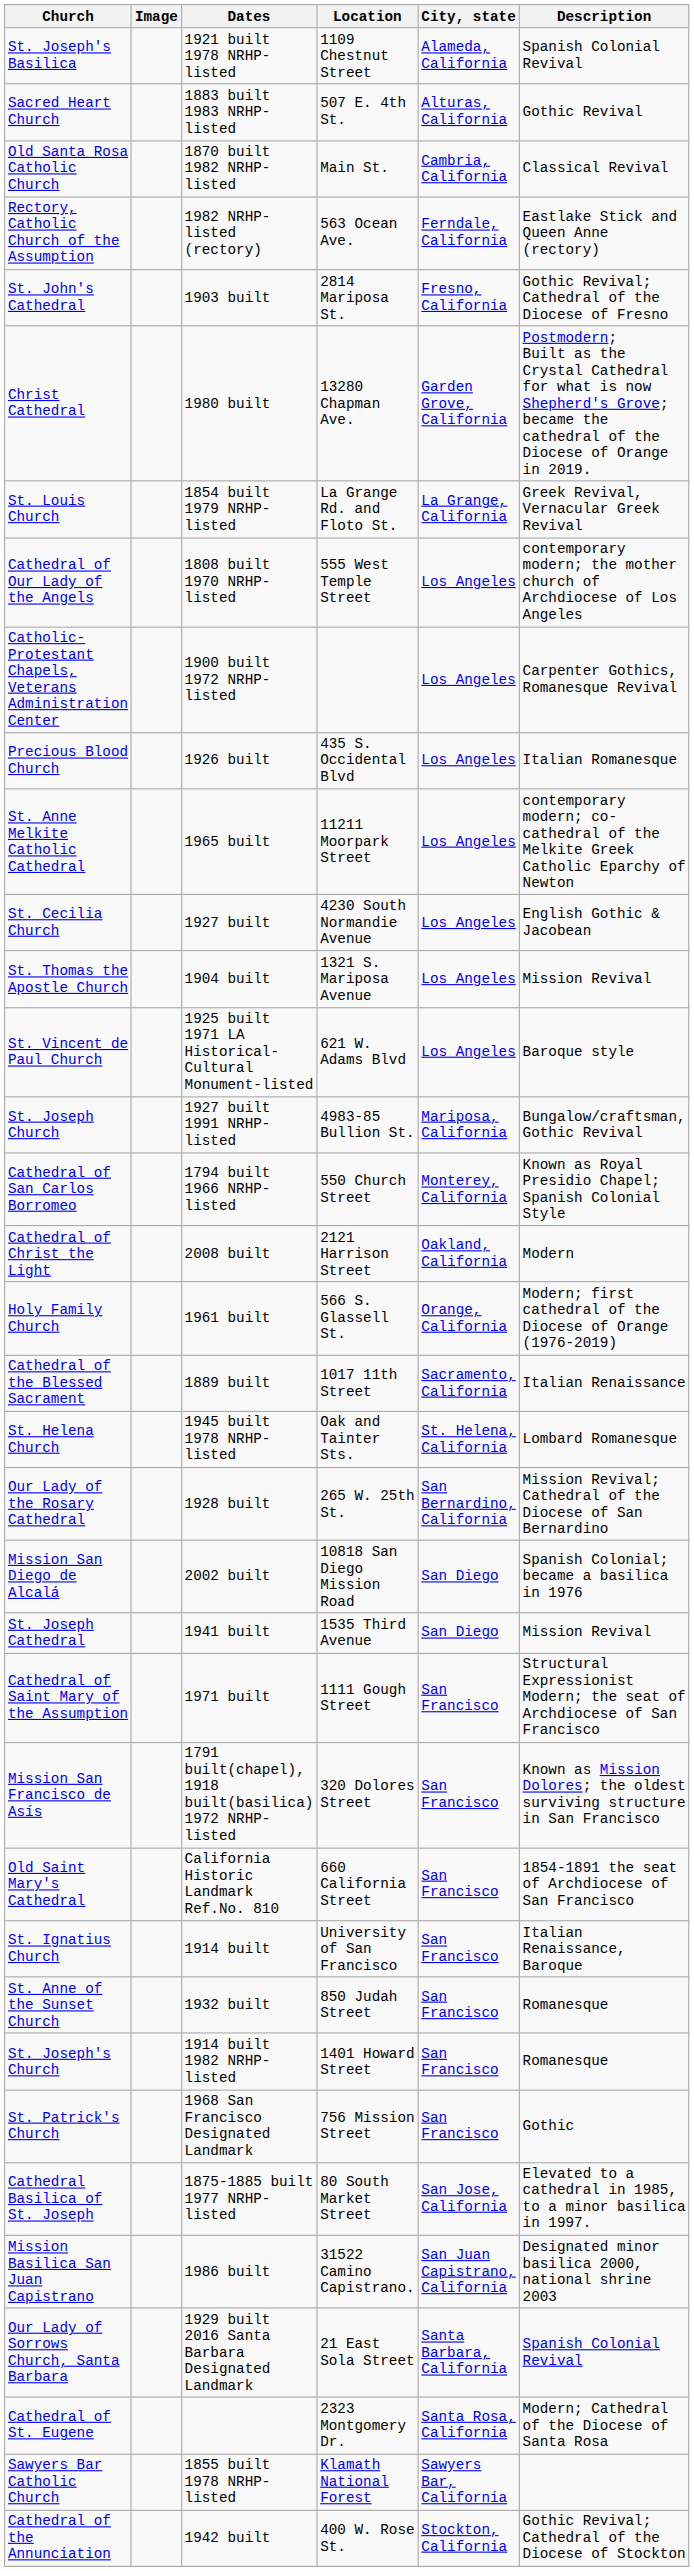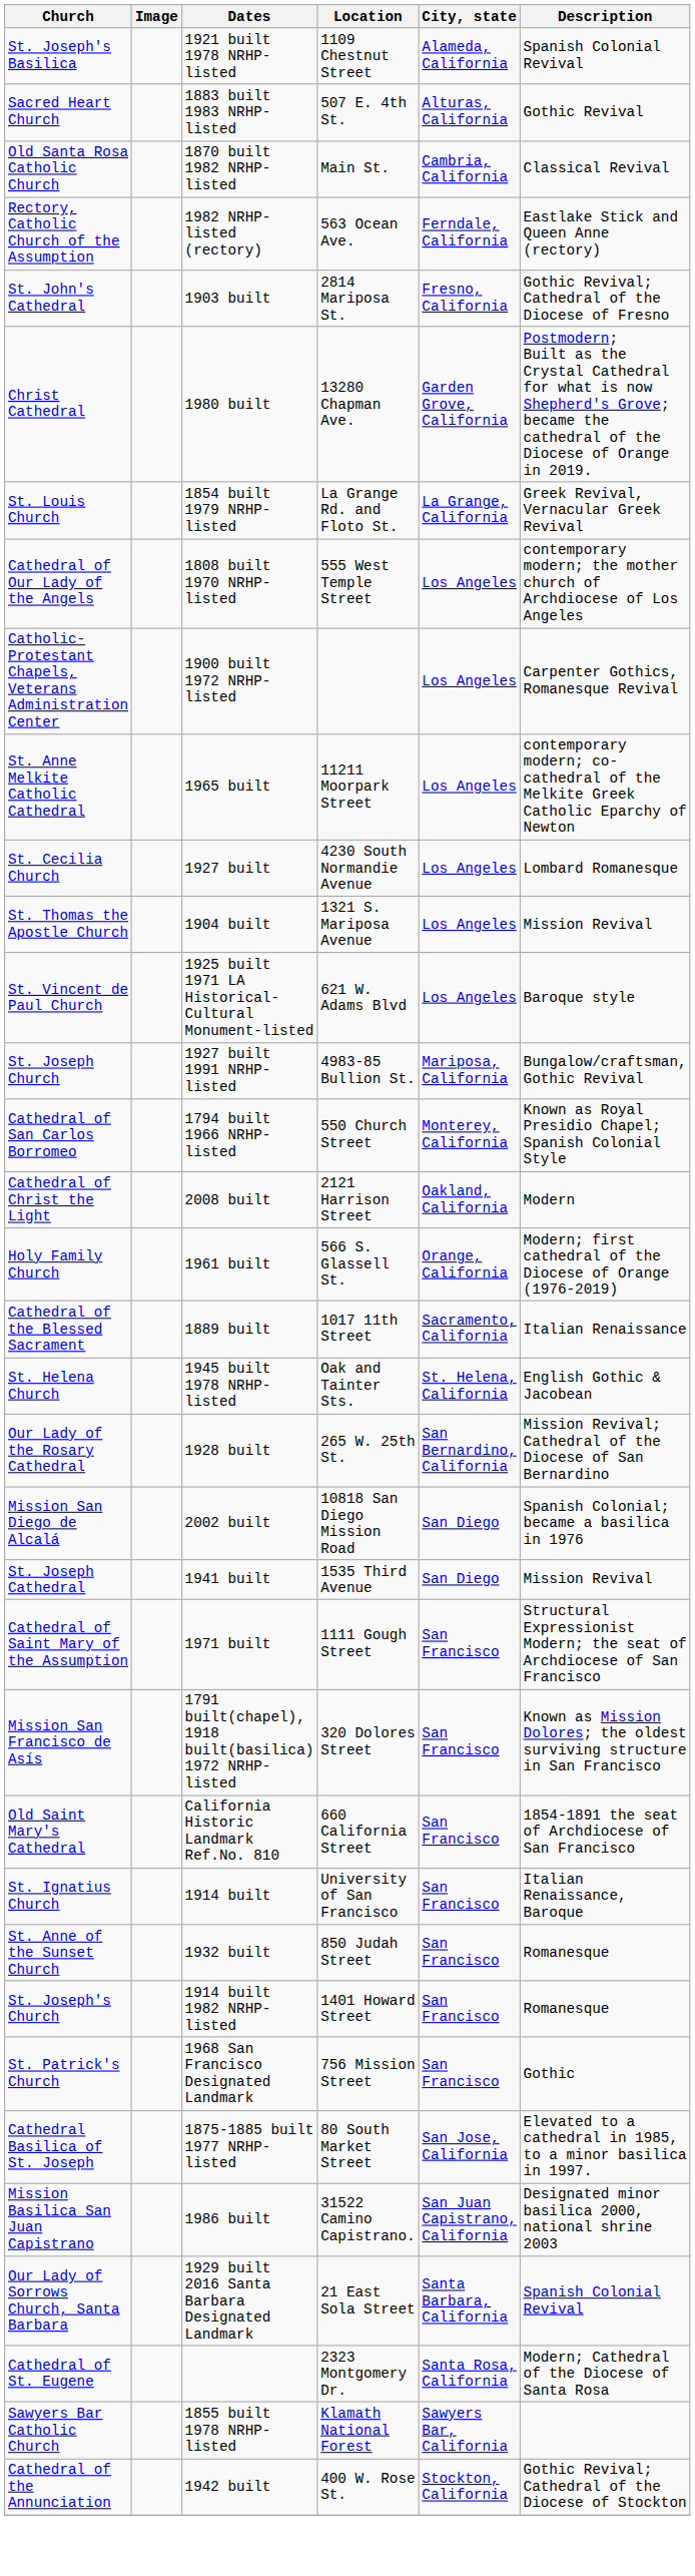 <table class="wikitable sortable" style="width:98%">
 <tr>
 <th width = 18%><strong>Church</strong></th>
 <th width = 8% class="unsortable"><strong>Image</strong></th>
 <th width = 10%><strong>Dates</strong></th>
 <th><strong>Location</strong></th>
 <th width = 8%><strong>City, state</strong></th>
 <th class="unsortable"><strong>Description</strong></th>
 </tr>
 <tr>
 <td><a href='#'>St. Joseph's Basilica</a></td>
 <td></td>
 <td>1921 built<br>1978 NRHP-listed</td>
 <td>1109 Chestnut Street</td>
 <td><a href='#'>Alameda, California</a></td>
 <td>Spanish Colonial Revival</td>
 </tr>
 <tr>
 <td><a href='#'>Sacred Heart Church</a></td>
 <td></td>
 <td>1883 built<br>1983 NRHP-listed</td>
 <td>507 E. 4th St.<br><small></small></td>
 <td><a href='#'>Alturas, California</a></td>
 <td>Gothic Revival</td>
 </tr>
 <tr>
 <td><a href='#'>Old Santa Rosa Catholic Church</a></td>
 <td></td>
 <td>1870 built<br>1982 NRHP-listed</td>
 <td>Main St.<br><small></small></td>
 <td><a href='#'>Cambria, California</a></td>
 <td>Classical Revival</td>
 </tr>
 <tr>
 <td><a href='#'>Rectory, Catholic Church of the Assumption</a></td>
 <td></td>
 <td>1982 NRHP-listed (rectory)</td>
 <td>563 Ocean Ave.<br><small></small></td>
 <td><a href='#'>Ferndale, California</a></td>
 <td>Eastlake Stick and Queen Anne (rectory)</td>
 </tr>
 <tr>
 <td><a href='#'>St. John's Cathedral</a></td>
 <td></td>
 <td>1903 built</td>
 <td>2814 Mariposa St.<br><small></small></td>
 <td><a href='#'>Fresno, California</a></td>
 <td>Gothic Revival; Cathedral of the Diocese of Fresno</td>
 </tr>
 <tr>
 <td><a href='#'>Christ Cathedral</a></td>
 <td></td>
 <td>1980 built</td>
 <td>13280 Chapman Ave.<br><small></small></td>
 <td><a href='#'>Garden Grove, California</a></td>
 <td><a href='#'>Postmodern</a>;<br>Built as the Crystal Cathedral for what is now <a href='#'>Shepherd's Grove</a>; became the cathedral of the Diocese of Orange in 2019.</td>
 </tr>
 <tr>
 <td><a href='#'>St. Louis Church</a></td>
 <td></td>
 <td>1854 built<br>1979 NRHP-listed</td>
 <td>La Grange Rd. and Floto St.<br><small></small></td>
 <td><a href='#'>La Grange, California</a></td>
 <td>Greek Revival, Vernacular Greek Revival</td>
 </tr>
 <tr>
 <td><a href='#'>Cathedral of Our Lady of the Angels</a></td>
 <td></td>
 <td>1808 built<br>1970 NRHP-listed</td>
 <td>555 West Temple Street<br><small></small></td>
 <td><a href='#'>Los Angeles</a></td>
 <td>contemporary modern; the mother church of Archdiocese of Los Angeles</td>
 </tr>
 <tr>
 <td><a href='#'>Catholic-Protestant Chapels, Veterans Administration Center</a></td>
 <td></td>
 <td>1900 built<br>1972 NRHP-listed</td>
 <td><br><small></small></td>
 <td><a href='#'>Los Angeles</a></td>
 <td>Carpenter Gothics, Romanesque Revival</td>
 </tr>
 <tr>
-<td><a href='#'>Precious Blood Church</a></td>
-<td></td>
-<td>1926 built</td>
-<td>435 S. Occidental Blvd</td>
-<td><a href='#'>Los Angeles</a></td>
-<td>Italian Romanesque</td>
-</tr>
-<tr>
 <td><a href='#'>St. Anne Melkite Catholic Cathedral</a></td>
 <td></td>
 <td>1965 built</td>
 <td>11211 Moorpark Street<br><small></small></td>
 <td><a href='#'>Los Angeles</a></td>
 <td>contemporary modern; co-cathedral of the Melkite Greek Catholic Eparchy of Newton</td>
 </tr>
 <tr>
 <td><a href='#'>St. Cecilia Church</a></td>
 <td></td>
 <td>1927 built</td>
 <td>4230 South Normandie Avenue</td>
 <td><a href='#'>Los Angeles</a></td>
-<td>English Gothic & Jacobean</td>
+<td>Lombard Romanesque</td>
 </tr>
 <tr>
 <td><a href='#'>St. Thomas the Apostle Church</a></td>
 <td></td>
 <td>1904 built</td>
 <td>1321 S. Mariposa Avenue</td>
 <td><a href='#'>Los Angeles</a></td>
 <td>Mission Revival</td>
 </tr>
 <tr>
 <td><a href='#'>St. Vincent de Paul Church</a></td>
 <td></td>
 <td>1925 built<br>1971 LA Historical-Cultural Monument-listed</td>
 <td>621 W. Adams Blvd</td>
 <td><a href='#'>Los Angeles</a></td>
 <td>Baroque style</td>
 </tr>
 <tr>
 <td><a href='#'>St. Joseph Church</a></td>
 <td></td>
 <td>1927 built<br>1991 NRHP-listed</td>
 <td>4983-85 Bullion St.<br><small></small></td>
 <td><a href='#'>Mariposa, California</a></td>
 <td>Bungalow/craftsman, Gothic Revival</td>
 </tr>
 <tr>
 <td><a href='#'>Cathedral of San Carlos Borromeo</a></td>
 <td></td>
 <td>1794 built<br>1966 NRHP-listed</td>
 <td>550 Church Street</td>
 <td><a href='#'>Monterey, California</a></td>
 <td>Known as Royal Presidio Chapel; Spanish Colonial Style</td>
 </tr>
 <tr>
 <td><a href='#'>Cathedral of Christ the Light</a></td>
 <td></td>
 <td>2008 built</td>
 <td>2121 Harrison Street</td>
 <td><a href='#'>Oakland, California</a></td>
 <td>Modern</td>
 </tr>
 <tr>
 <td><a href='#'>Holy Family Church</a></td>
 <td></td>
 <td>1961 built</td>
 <td>566 S. Glassell St.<br><small></small></td>
 <td><a href='#'>Orange, California</a></td>
 <td>Modern; first cathedral of the Diocese of Orange (1976-2019)</td>
 </tr>
 <tr>
 <td><a href='#'>Cathedral of the Blessed Sacrament</a></td>
 <td></td>
 <td>1889 built</td>
 <td>1017 11th Street</td>
 <td><a href='#'>Sacramento, California</a></td>
 <td>Italian Renaissance</td>
 </tr>
 <tr>
 <td><a href='#'>St. Helena Church</a></td>
 <td></td>
 <td>1945 built<br>1978 NRHP-listed</td>
 <td>Oak and Tainter Sts.<br><small></small></td>
 <td><a href='#'>St. Helena, California</a></td>
-<td>Lombard Romanesque</td>
+<td>English Gothic & Jacobean</td>
 </tr>
 <tr>
 <td><a href='#'>Our Lady of the Rosary Cathedral</a></td>
 <td></td>
 <td>1928 built</td>
 <td>265 W. 25th St.<br><small></small></td>
 <td><a href='#'>San Bernardino, California</a></td>
 <td>Mission Revival; Cathedral of the Diocese of San Bernardino</td>
 </tr>
 <tr>
 <td><a href='#'>Mission San Diego de Alcalá</a></td>
 <td></td>
 <td>2002 built</td>
 <td>10818 San Diego Mission Road</td>
 <td><a href='#'>San Diego</a></td>
 <td>Spanish Colonial; became a basilica in 1976</td>
 </tr>
 <tr>
 <td><a href='#'>St. Joseph Cathedral</a></td>
 <td></td>
 <td>1941 built</td>
 <td>1535 Third Avenue</td>
 <td><a href='#'>San Diego</a></td>
 <td>Mission Revival</td>
 </tr>
 <tr>
 <td><a href='#'>Cathedral of Saint Mary of the Assumption</a></td>
 <td></td>
 <td>1971 built</td>
 <td>1111 Gough Street</td>
 <td><a href='#'>San Francisco</a></td>
 <td>Structural Expressionist Modern; the seat of Archdiocese of San Francisco</td>
 </tr>
 <tr>
 <td><a href='#'>Mission San Francisco de Asís</a></td>
 <td></td>
 <td>1791 built(chapel), 1918 built(basilica)<br>1972 NRHP-listed</td>
 <td>320 Dolores Street</td>
 <td><a href='#'>San Francisco</a></td>
 <td>Known as <a href='#'>Mission Dolores</a>; the oldest surviving structure in San Francisco</td>
 </tr>
 <tr>
 <td><a href='#'>Old Saint Mary's Cathedral</a></td>
 <td></td>
 <td>California Historic Landmark Ref.No. 810</td>
 <td>660 California Street</td>
 <td><a href='#'>San Francisco</a></td>
 <td>1854-1891 the seat of Archdiocese of San Francisco</td>
 </tr>
 <tr>
 <td><a href='#'>St. Ignatius Church</a></td>
 <td></td>
 <td>1914 built</td>
 <td>University of San Francisco</td>
 <td><a href='#'>San Francisco</a></td>
 <td>Italian Renaissance, Baroque</td>
 </tr>
 <tr>
 <td><a href='#'>St. Anne of the Sunset Church</a></td>
 <td></td>
 <td>1932 built</td>
 <td>850 Judah Street</td>
 <td><a href='#'>San Francisco</a></td>
 <td>Romanesque</td>
 </tr>
 <tr>
 <td><a href='#'>St. Joseph's Church</a></td>
 <td></td>
 <td>1914 built<br>1982 NRHP-listed</td>
 <td>1401 Howard Street</td>
 <td><a href='#'>San Francisco</a></td>
 <td>Romanesque</td>
 </tr>
 <tr>
 <td><a href='#'>St. Patrick's Church</a></td>
 <td></td>
 <td>1968 San Francisco Designated Landmark</td>
 <td>756 Mission Street</td>
 <td><a href='#'>San Francisco</a></td>
 <td>Gothic</td>
 </tr>
 <tr>
 <td><a href='#'>Cathedral Basilica of St. Joseph</a></td>
 <td></td>
 <td>1875-1885 built<br>1977 NRHP-listed</td>
 <td>80 South Market Street<br><small></small></td>
 <td><a href='#'>San Jose, California</a></td>
 <td>Elevated to a cathedral in 1985, to a minor basilica in 1997.</td>
 </tr>
 <tr>
 <td><a href='#'>Mission Basilica San Juan Capistrano</a></td>
 <td></td>
 <td>1986 built<br></td>
 <td>31522 Camino Capistrano.<br><small></small></td>
 <td><a href='#'>San Juan Capistrano, California</a></td>
 <td>Designated minor basilica 2000, national shrine 2003</td>
 </tr>
 <tr>
 <td><a href='#'>Our Lady of Sorrows Church, Santa Barbara</a></td>
 <td></td>
 <td>1929 built<br>2016 Santa Barbara Designated Landmark</td>
 <td>21 East Sola Street<br><small></small></td>
 <td><a href='#'>Santa Barbara, California</a></td>
 <td><a href='#'>Spanish Colonial Revival</a></td>
 </tr>
 <tr>
 <td><a href='#'>Cathedral of St. Eugene</a></td>
 <td></td>
 <td></td>
 <td>2323 Montgomery Dr.<br><small></small></td>
 <td><a href='#'>Santa Rosa, California</a></td>
 <td>Modern; Cathedral of the Diocese of Santa Rosa</td>
 </tr>
 <tr>
 <td><a href='#'>Sawyers Bar Catholic Church</a></td>
 <td></td>
 <td>1855 built<br>1978 NRHP-listed</td>
 <td><a href='#'>Klamath National Forest</a><br><small></small></td>
 <td><a href='#'>Sawyers Bar, California</a></td>
 <td></td>
 </tr>
 <tr>
 <td><a href='#'>Cathedral of the Annunciation</a></td>
 <td></td>
 <td>1942 built</td>
 <td>400 W. Rose St.<br><small></small></td>
 <td><a href='#'>Stockton, California</a></td>
 <td>Gothic Revival; Cathedral of the Diocese of Stockton</td>
 </tr>
 <tr>
 </tr>
 </table>
